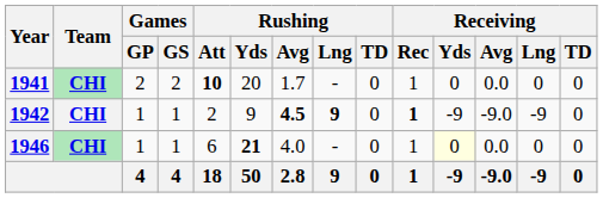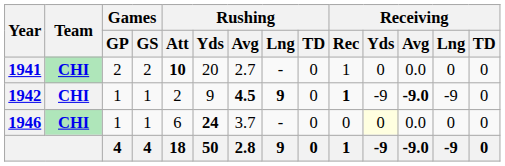 <table class="wikitable" style="text-align:center;">
 <tr>
 <th rowspan="2">Year</th>
 <th rowspan="2">Team</th>
 <th colspan="2">Games</th>
 <th colspan="5">Rushing</th>
 <th colspan="5">Receiving</th>
 </tr>
 <tr>
 <th>GP</th>
 <th>GS</th>
 <th>Att</th>
 <th>Yds</th>
 <th>Avg</th>
 <th>Lng</th>
 <th>TD</th>
 <th>Rec</th>
 <th>Yds</th>
 <th>Avg</th>
 <th>Lng</th>
 <th>TD</th>
 </tr>
 <tr>
 <th><a href='#'>1941</a></th>
 <th style="background:#afe6ba; width:3em;"><a href='#'>CHI</a></th>
 <td>2</td>
 <td>2</td>
 <td><strong>10</strong></td>
 <td>20</td>
-<td>1.7</td>
+<td>2.7</td>
 <td>-</td>
 <td>0</td>
 <td>1</td>
 <td>0</td>
 <td>0.0</td>
 <td>0</td>
 <td>0</td>
 </tr>
 <tr>
 <th><a href='#'>1942</a></th>
 <th><a href='#'>CHI</a></th>
 <td>1</td>
 <td>1</td>
 <td>2</td>
 <td>9</td>
 <td><strong>4.5</strong></td>
 <td><strong>9</strong></td>
 <td>0</td>
 <td><strong>1</strong></td>
 <td>-9</td>
-<td>-9.0</td>
+<td><strong>-9.0</strong></td>
 <td>-9</td>
 <td>0</td>
 </tr>
 <tr>
 <th><a href='#'>1946</a></th>
 <th style="background:#afe6ba; width:3em;"><a href='#'>CHI</a></th>
 <td>1</td>
 <td>1</td>
 <td>6</td>
-<td><strong>21</strong></td>
-<td>4.0</td>
+<td><strong>24</strong></td>
+<td>3.7</td>
 <td>-</td>
 <td>0</td>
-<td>1</td>
+<td>0</td>
 <td style="background: lightyellow;">0</td>
 <td>0.0</td>
 <td>0</td>
 <td>0</td>
 </tr>
 <tr>
 <th colspan="2"></th>
 <th>4</th>
 <th>4</th>
 <th>18</th>
 <th>50</th>
 <th>2.8</th>
 <th>9</th>
 <th>0</th>
 <th>1</th>
 <th>-9</th>
 <th>-9.0</th>
 <th>-9</th>
 <th>0</th>
 </tr>
 </table>
